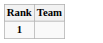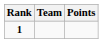 <table class="wikitable">
 <tr style="background:silver"!>
 <th>Rank</th>
 <th>Team</th>
+<th>Points</th>
 </tr>
 <tr align="center">
 <td><strong>1</strong></td>
 <td></td>
+<td></td>
 </tr>
 </table>
